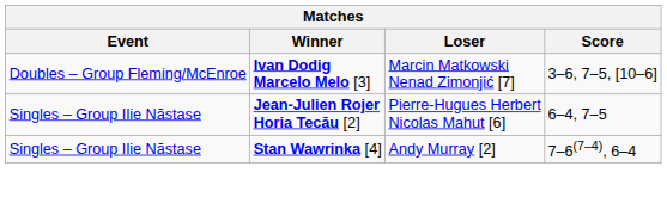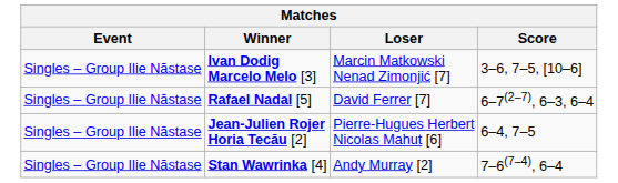 <table class="wikitable collapsible uncollapsed" style="margin:1em auto;">
 <tr>
 <th colspan=4>Matches</th>
 </tr>
 <tr>
 <th>Event</th>
 <th>Winner</th>
 <th>Loser</th>
 <th>Score</th>
 </tr>
 <tr align=left>
-<td><a href='#'>Doubles – Group Fleming/McEnroe</a></td>
+<td><a href='#'>Singles – Group Ilie Năstase</a></td>
 <td> <strong><a href='#'>Ivan Dodig</a></strong> <br>  <strong><a href='#'>Marcelo Melo</a></strong> [3]</td>
 <td> <a href='#'>Marcin Matkowski</a> <br>  <a href='#'>Nenad Zimonjić</a> [7]</td>
 <td>3–6, 7–5, [10–6]</td>
+</tr>
+<tr align=left>
+<td><a href='#'>Singles – Group Ilie Năstase</a></td>
+<td> <strong><a href='#'>Rafael Nadal</a></strong> [5]</td>
+<td> <a href='#'>David Ferrer</a> [7]</td>
+<td>6–7<sup>(2–7)</sup>, 6–3, 6–4</td>
 </tr>
 <tr align=left>
 <td><a href='#'>Singles – Group Ilie Năstase</a></td>
 <td> <strong><a href='#'>Jean-Julien Rojer</a></strong> <br>  <strong><a href='#'>Horia Tecău</a></strong> [2]</td>
 <td> <a href='#'>Pierre-Hugues Herbert</a> <br>  <a href='#'>Nicolas Mahut</a> [6]</td>
 <td>6–4, 7–5</td>
 </tr>
 <tr align=left>
 <td><a href='#'>Singles – Group Ilie Năstase</a></td>
 <td> <strong><a href='#'>Stan Wawrinka</a></strong> [4]</td>
 <td> <a href='#'>Andy Murray</a> [2]</td>
 <td>7–6<sup>(7–4)</sup>, 6–4</td>
 </tr>
 </table>
